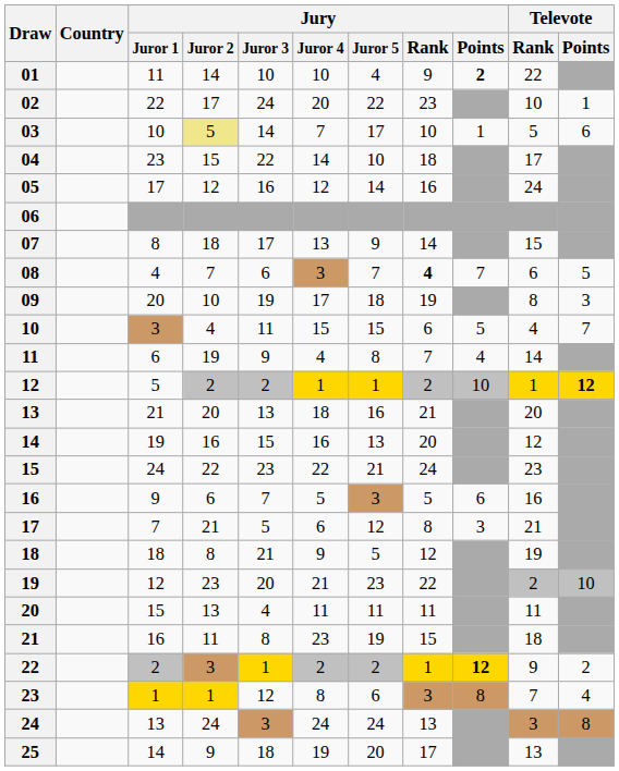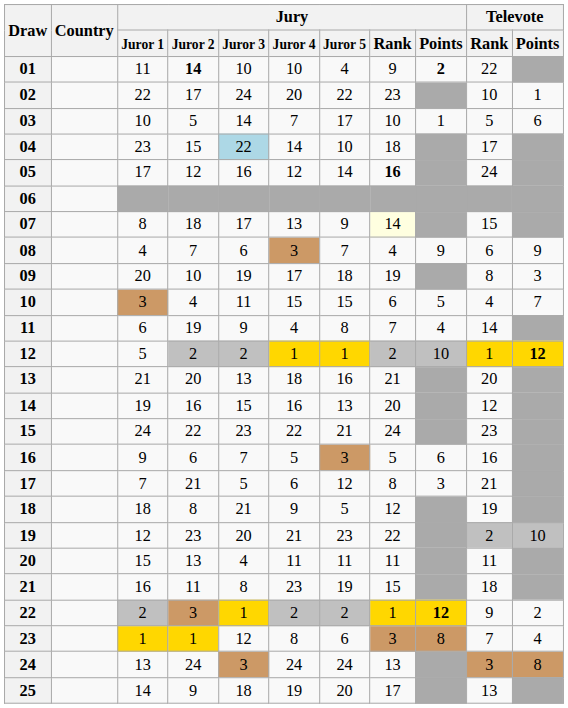 <table class="sortable wikitable collapsible plainrowheaders" style="text-align:center;">
 <tr>
 </tr>
 <tr>
 <th scope="col" rowspan="2">Draw</th>
 <th scope="col" rowspan="2">Country</th>
 <th scope="col" colspan="7">Jury</th>
 <th scope="col" colspan="2">Televote</th>
 </tr>
 <tr>
 <th scope="col"><small>Juror 1</small></th>
 <th scope="col"><small>Juror 2</small></th>
 <th scope="col"><small>Juror 3</small></th>
 <th scope="col"><small>Juror 4</small></th>
 <th scope="col"><small>Juror 5</small></th>
 <th scope="col">Rank</th>
 <th scope="col">Points</th>
 <th scope="col">Rank</th>
 <th scope="col">Points</th>
 </tr>
 <tr>
 <th scope="row" style="text-align:center;">01</th>
 <td style="text-align:left;"></td>
 <td>11</td>
-<td>14</td>
+<td><strong>14</strong></td>
 <td>10</td>
 <td>10</td>
 <td>4</td>
 <td>9</td>
 <td><strong>2</strong></td>
 <td>22</td>
 <td style="background:#AAAAAA;"></td>
 </tr>
 <tr>
 <th scope="row" style="text-align:center;">02</th>
 <td style="text-align:left;"></td>
 <td>22</td>
 <td>17</td>
 <td>24</td>
 <td>20</td>
 <td>22</td>
 <td>23</td>
 <td style="background:#AAAAAA;"></td>
 <td>10</td>
 <td>1</td>
 </tr>
 <tr>
 <th scope="row" style="text-align:center;">03</th>
 <td style="text-align:left;"></td>
 <td>10</td>
-<td style="background: khaki;">5</td>
+<td>5</td>
 <td>14</td>
 <td>7</td>
 <td>17</td>
 <td>10</td>
 <td>1</td>
 <td>5</td>
 <td>6</td>
 </tr>
 <tr>
 <th scope="row" style="text-align:center;">04</th>
 <td style="text-align:left;"></td>
 <td>23</td>
 <td>15</td>
-<td>22</td>
+<td style="background: lightblue;">22</td>
 <td>14</td>
 <td>10</td>
 <td>18</td>
 <td style="background:#AAAAAA;"></td>
 <td>17</td>
 <td style="background:#AAAAAA;"></td>
 </tr>
 <tr>
 <th scope="row" style="text-align:center;">05</th>
 <td style="text-align:left;"></td>
 <td>17</td>
 <td>12</td>
 <td>16</td>
 <td>12</td>
 <td>14</td>
-<td>16</td>
+<td><strong>16</strong></td>
 <td style="background:#AAAAAA;"></td>
 <td>24</td>
 <td style="background:#AAAAAA;"></td>
 </tr>
 <tr class="sortbottom">
 <th scope="row" style="text-align:center;">06</th>
 <td style="text-align:left;"></td>
 <td style="background:#AAAAAA;"></td>
 <td style="background:#AAAAAA;"></td>
 <td style="background:#AAAAAA;"></td>
 <td style="background:#AAAAAA;"></td>
 <td style="background:#AAAAAA;"></td>
 <td style="background:#AAAAAA;"></td>
 <td style="background:#AAAAAA;"></td>
 <td style="background:#AAAAAA;"></td>
 <td style="background:#AAAAAA;"></td>
 </tr>
 <tr>
 <th scope="row" style="text-align:center;">07</th>
 <td style="text-align:left;"></td>
 <td>8</td>
 <td>18</td>
 <td>17</td>
 <td>13</td>
 <td>9</td>
-<td>14</td>
+<td style="background: lightyellow;">14</td>
 <td style="background:#AAAAAA;"></td>
 <td>15</td>
 <td style="background:#AAAAAA;"></td>
 </tr>
 <tr>
 <th scope="row" style="text-align:center;">08</th>
 <td style="text-align:left;"></td>
 <td>4</td>
 <td>7</td>
 <td>6</td>
 <td style="background:#CC9966;">3</td>
 <td>7</td>
-<td><strong>4</strong></td>
-<td>7</td>
+<td>4</td>
+<td>9</td>
 <td>6</td>
-<td>5</td>
+<td>9</td>
 </tr>
 <tr>
 <th scope="row" style="text-align:center;">09</th>
 <td style="text-align:left;"></td>
 <td>20</td>
 <td>10</td>
 <td>19</td>
 <td>17</td>
 <td>18</td>
 <td>19</td>
 <td style="background:#AAAAAA;"></td>
 <td>8</td>
 <td>3</td>
 </tr>
 <tr>
 <th scope="row" style="text-align:center;">10</th>
 <td style="text-align:left;"></td>
 <td style="background:#CC9966;">3</td>
 <td>4</td>
 <td>11</td>
 <td>15</td>
 <td>15</td>
 <td>6</td>
 <td>5</td>
 <td>4</td>
 <td>7</td>
 </tr>
 <tr>
 <th scope="row" style="text-align:center;">11</th>
 <td style="text-align:left;"></td>
 <td>6</td>
 <td>19</td>
 <td>9</td>
 <td>4</td>
 <td>8</td>
 <td>7</td>
 <td>4</td>
 <td>14</td>
 <td style="background:#AAAAAA;"></td>
 </tr>
 <tr>
 <th scope="row" style="text-align:center;">12</th>
 <td style="text-align:left;"></td>
 <td>5</td>
 <td style="background:silver;">2</td>
 <td style="background:silver;">2</td>
 <td style="background:gold;">1</td>
 <td style="background:gold;">1</td>
 <td style="background:silver;">2</td>
 <td style="background:silver;">10</td>
 <td style="background:gold;">1</td>
 <td style="background:gold;"><strong>12</strong></td>
 </tr>
 <tr>
 <th scope="row" style="text-align:center;">13</th>
 <td style="text-align:left;"></td>
 <td>21</td>
 <td>20</td>
 <td>13</td>
 <td>18</td>
 <td>16</td>
 <td>21</td>
 <td style="background:#AAAAAA;"></td>
 <td>20</td>
 <td style="background:#AAAAAA;"></td>
 </tr>
 <tr>
 <th scope="row" style="text-align:center;">14</th>
 <td style="text-align:left;"></td>
 <td>19</td>
 <td>16</td>
 <td>15</td>
 <td>16</td>
 <td>13</td>
 <td>20</td>
 <td style="background:#AAAAAA;"></td>
 <td>12</td>
 <td style="background:#AAAAAA;"></td>
 </tr>
 <tr>
 <th scope="row" style="text-align:center;">15</th>
 <td style="text-align:left;"></td>
 <td>24</td>
 <td>22</td>
 <td>23</td>
 <td>22</td>
 <td>21</td>
 <td>24</td>
 <td style="background:#AAAAAA;"></td>
 <td>23</td>
 <td style="background:#AAAAAA;"></td>
 </tr>
 <tr>
 <th scope="row" style="text-align:center;">16</th>
 <td style="text-align:left;"></td>
 <td>9</td>
 <td>6</td>
 <td>7</td>
 <td>5</td>
 <td style="background:#CC9966;">3</td>
 <td>5</td>
 <td>6</td>
 <td>16</td>
 <td style="background:#AAAAAA;"></td>
 </tr>
 <tr>
 <th scope="row" style="text-align:center;">17</th>
 <td style="text-align:left;"></td>
 <td>7</td>
 <td>21</td>
 <td>5</td>
 <td>6</td>
 <td>12</td>
 <td>8</td>
 <td>3</td>
 <td>21</td>
 <td style="background:#AAAAAA;"></td>
 </tr>
 <tr>
 <th scope="row" style="text-align:center;">18</th>
 <td style="text-align:left;"></td>
 <td>18</td>
 <td>8</td>
 <td>21</td>
 <td>9</td>
 <td>5</td>
 <td>12</td>
 <td style="background:#AAAAAA;"></td>
 <td>19</td>
 <td style="background:#AAAAAA;"></td>
 </tr>
 <tr>
 <th scope="row" style="text-align:center;">19</th>
 <td style="text-align:left;"></td>
 <td>12</td>
 <td>23</td>
 <td>20</td>
 <td>21</td>
 <td>23</td>
 <td>22</td>
 <td style="background:#AAAAAA;"></td>
 <td style="background:silver;">2</td>
 <td style="background:silver;">10</td>
 </tr>
 <tr>
 <th scope="row" style="text-align:center;">20</th>
 <td style="text-align:left;"></td>
 <td>15</td>
 <td>13</td>
 <td>4</td>
 <td>11</td>
 <td>11</td>
 <td>11</td>
 <td style="background:#AAAAAA;"></td>
 <td>11</td>
 <td style="background:#AAAAAA;"></td>
 </tr>
 <tr>
 <th scope="row" style="text-align:center;">21</th>
 <td style="text-align:left;"></td>
 <td>16</td>
 <td>11</td>
 <td>8</td>
 <td>23</td>
 <td>19</td>
 <td>15</td>
 <td style="background:#AAAAAA;"></td>
 <td>18</td>
 <td style="background:#AAAAAA;"></td>
 </tr>
 <tr>
 <th scope="row" style="text-align:center;">22</th>
 <td style="text-align:left;"></td>
 <td style="background:silver;">2</td>
 <td style="background:#CC9966;">3</td>
 <td style="background:gold;">1</td>
 <td style="background:silver;">2</td>
 <td style="background:silver;">2</td>
 <td style="background:gold;">1</td>
 <td style="background:gold;"><strong>12</strong></td>
 <td>9</td>
 <td>2</td>
 </tr>
 <tr>
 <th scope="row" style="text-align:center;">23</th>
 <td style="text-align:left;"></td>
 <td style="background:gold;">1</td>
 <td style="background:gold;">1</td>
 <td>12</td>
 <td>8</td>
 <td>6</td>
 <td style="background:#CC9966;">3</td>
 <td style="background:#CC9966;">8</td>
 <td>7</td>
 <td>4</td>
 </tr>
 <tr>
 <th scope="row" style="text-align:center;">24</th>
 <td style="text-align:left;"></td>
 <td>13</td>
 <td>24</td>
 <td style="background:#CC9966;">3</td>
 <td>24</td>
 <td>24</td>
 <td>13</td>
 <td style="background:#AAAAAA;"></td>
 <td style="background:#CC9966;">3</td>
 <td style="background:#CC9966;">8</td>
 </tr>
 <tr>
 <th scope="row" style="text-align:center;">25</th>
 <td style="text-align:left;"></td>
 <td>14</td>
 <td>9</td>
 <td>18</td>
 <td>19</td>
 <td>20</td>
 <td>17</td>
 <td style="background:#AAAAAA;"></td>
 <td>13</td>
 <td style="background:#AAAAAA;"></td>
 </tr>
 </table>
